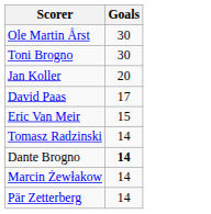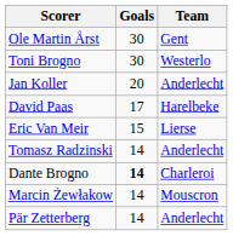 <table class="wikitable">
 <tr>
 <th>Scorer</th>
 <th>Goals</th>
+<th>Team</th>
 </tr>
 <tr>
 <td> <a href='#'>Ole Martin Årst</a></td>
 <td style="text-align:center;">30</td>
+<td><a href='#'>Gent</a></td>
 </tr>
 <tr>
 <td> <a href='#'>Toni Brogno</a></td>
 <td style="text-align:center;">30</td>
+<td><a href='#'>Westerlo</a></td>
 </tr>
 <tr>
 <td> <a href='#'>Jan Koller</a></td>
 <td style="text-align:center;">20</td>
+<td><a href='#'>Anderlecht</a></td>
 </tr>
 <tr>
 <td> <a href='#'>David Paas</a></td>
 <td style="text-align:center;">17</td>
+<td><a href='#'>Harelbeke</a></td>
 </tr>
 <tr>
 <td> <a href='#'>Eric Van Meir</a></td>
 <td style="text-align:center;">15</td>
+<td><a href='#'>Lierse</a></td>
 </tr>
 <tr>
 <td> <a href='#'>Tomasz Radzinski</a></td>
 <td style="text-align:center;">14</td>
+<td><a href='#'>Anderlecht</a></td>
 </tr>
 <tr>
 <td> Dante Brogno</td>
 <td style="text-align:center;"><strong>14</strong></td>
+<td><a href='#'>Charleroi</a></td>
 </tr>
 <tr>
 <td> <a href='#'>Marcin Żewłakow</a></td>
 <td style="text-align:center;">14</td>
+<td><a href='#'>Mouscron</a></td>
 </tr>
 <tr>
 <td> <a href='#'>Pär Zetterberg</a></td>
 <td style="text-align:center;">14</td>
+<td><a href='#'>Anderlecht</a></td>
 </tr>
 </table>
